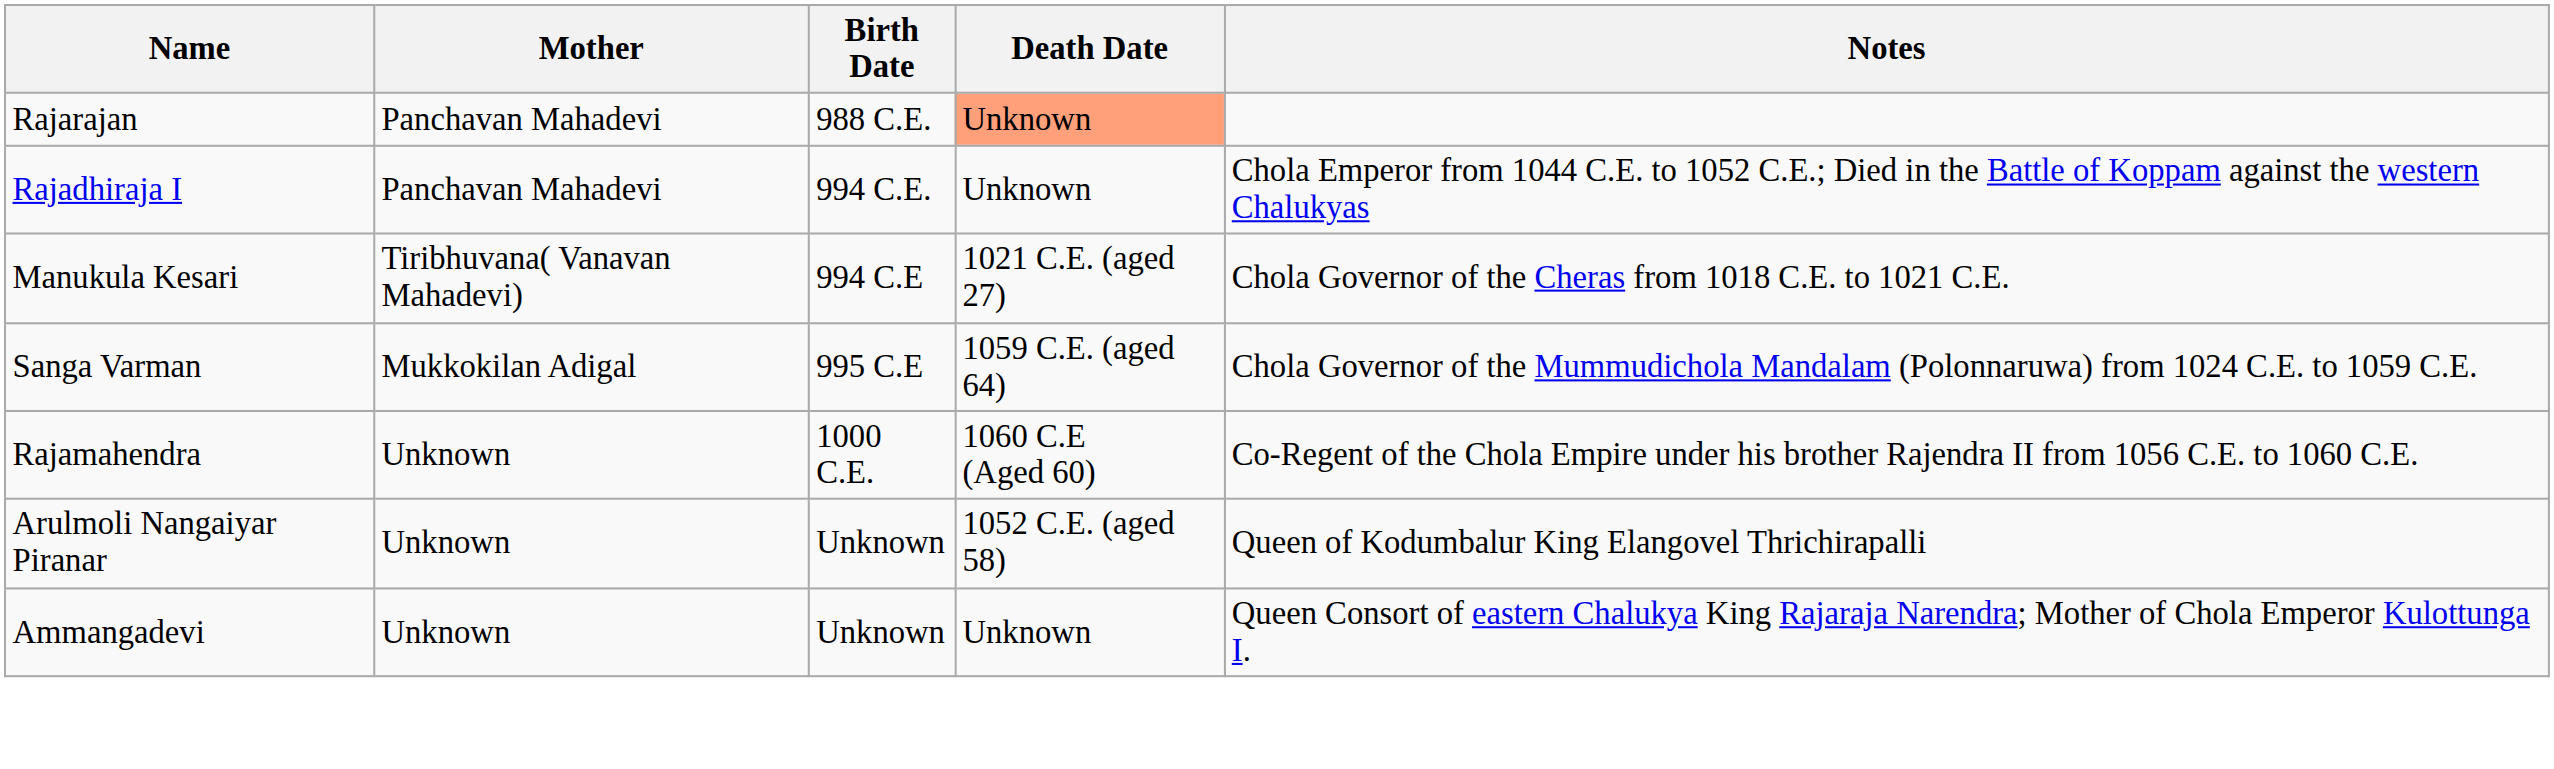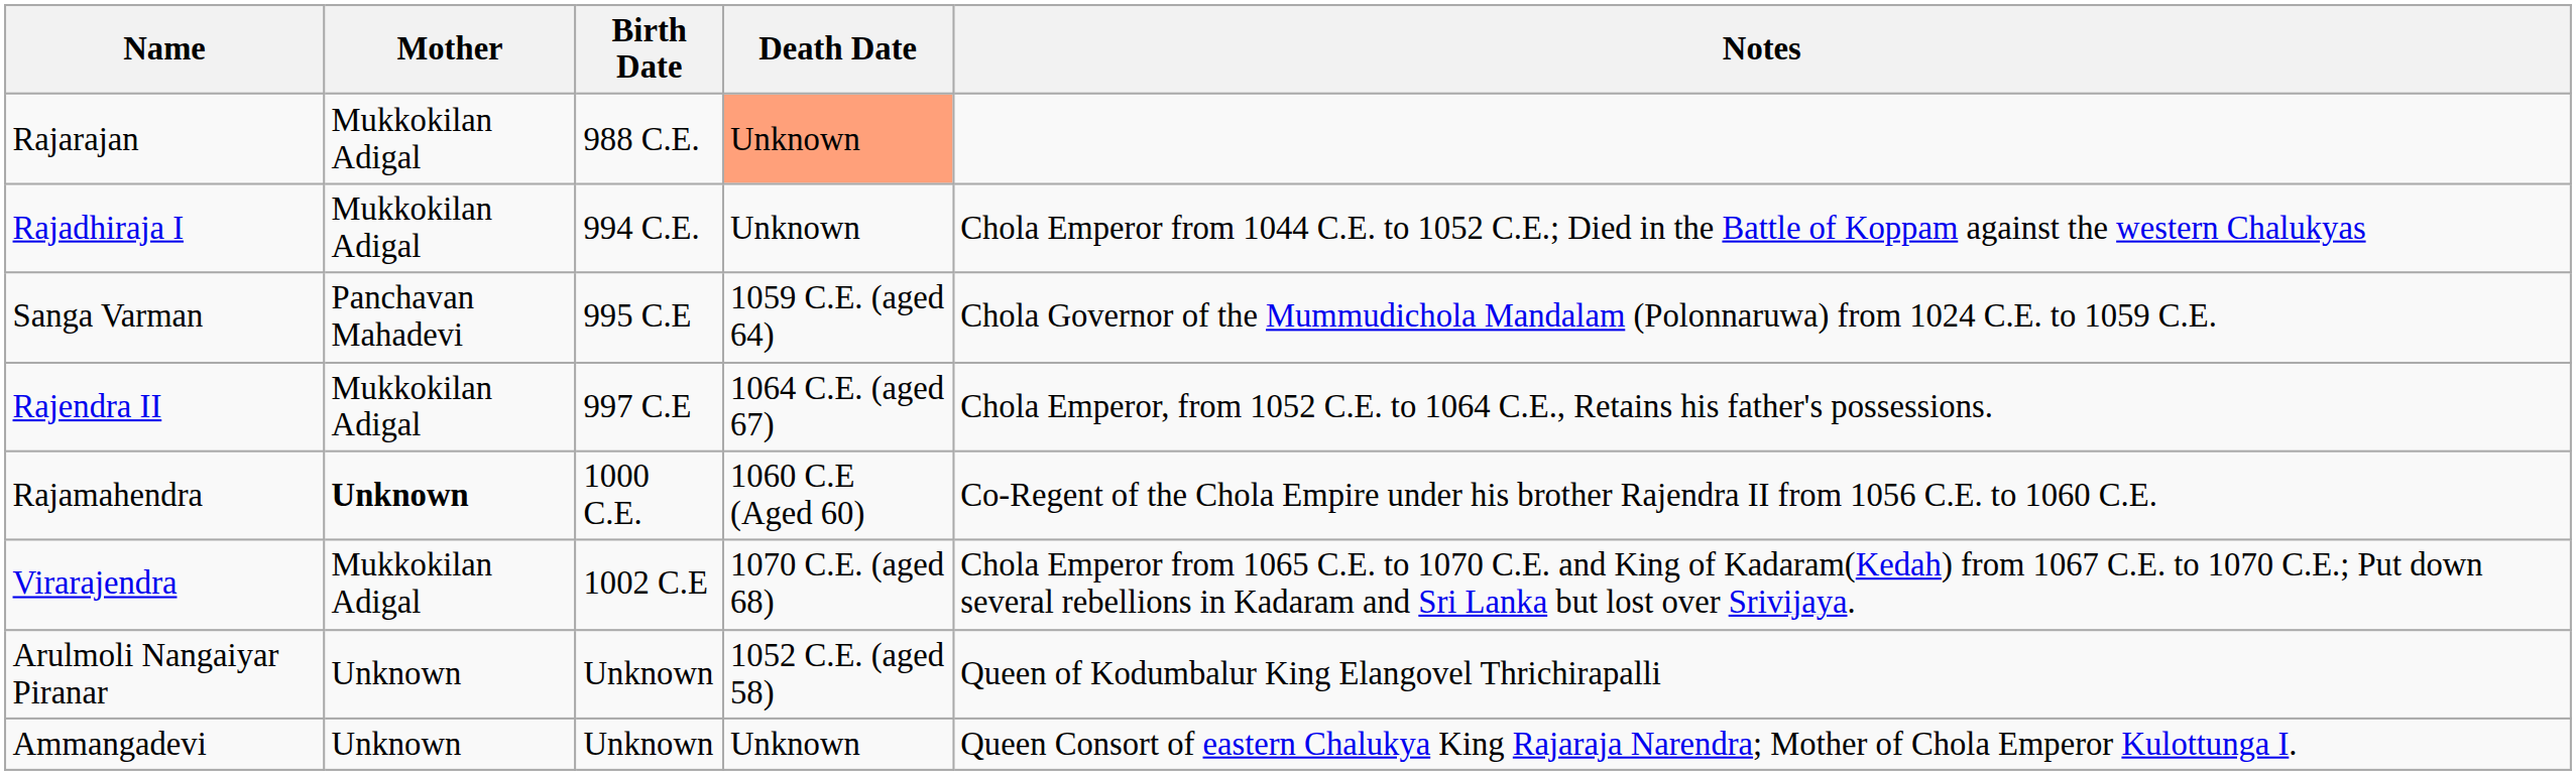 <table class="sortable wikitable">
 <tr>
 <th>Name</th>
 <th>Mother</th>
 <th>Birth<br>Date</th>
 <th>Death Date</th>
 <th class="unsortable">Notes</th>
 </tr>
 <tr>
 <td>Rajarajan</td>
-<td>Panchavan Mahadevi</td>
+<td>Mukkokilan Adigal</td>
 <td>988 C.E.</td>
 <td style="background: lightsalmon;">Unknown</td>
 <td></td>
 </tr>
 <tr>
 <td><a href='#'>Rajadhiraja I</a></td>
-<td>Panchavan Mahadevi</td>
+<td>Mukkokilan Adigal</td>
 <td>994 C.E.</td>
 <td>Unknown</td>
 <td>Chola Emperor from 1044 C.E. to 1052 C.E.; Died in the <a href='#'>Battle of Koppam</a> against the <a href='#'>western Chalukyas</a></td>
 </tr>
 <tr>
-<td>Manukula Kesari</td>
-<td>Tiribhuvana( Vanavan Mahadevi)</td>
-<td>994 C.E</td>
-<td>1021 C.E. (aged 27)</td>
-<td>Chola Governor of the <a href='#'>Cheras</a> from 1018 C.E. to 1021 C.E.</td>
-</tr>
-<tr>
 <td>Sanga Varman</td>
-<td>Mukkokilan Adigal</td>
+<td>Panchavan Mahadevi</td>
 <td>995 C.E</td>
 <td>1059 C.E. (aged 64)</td>
 <td>Chola Governor of the <a href='#'>Mummudichola Mandalam</a> (Polonnaruwa) from 1024 C.E. to 1059 C.E.</td>
 </tr>
 <tr>
+<td><a href='#'>Rajendra II</a></td>
+<td>Mukkokilan Adigal</td>
+<td>997 C.E</td>
+<td>1064 C.E. (aged 67)</td>
+<td>Chola Emperor, from 1052 C.E. to 1064 C.E., Retains his father's possessions.</td>
+</tr>
+<tr>
 <td>Rajamahendra</td>
-<td>Unknown</td>
+<td><strong>Unknown</strong></td>
 <td>1000 C.E.</td>
 <td>1060 C.E<br>(Aged 60)</td>
 <td>Co-Regent of the Chola Empire under his brother Rajendra II from 1056 C.E. to 1060 C.E.</td>
+</tr>
+<tr>
+<td><a href='#'>Virarajendra</a></td>
+<td>Mukkokilan Adigal</td>
+<td>1002 C.E</td>
+<td>1070 C.E. (aged 68)</td>
+<td>Chola Emperor from 1065 C.E. to 1070 C.E. and King of Kadaram(<a href='#'>Kedah</a>) from 1067 C.E. to 1070 C.E.; Put down several rebellions in Kadaram and <a href='#'>Sri Lanka</a> but lost over <a href='#'>Srivijaya</a>.</td>
 </tr>
 <tr>
 <td>Arulmoli Nangaiyar Piranar</td>
 <td>Unknown</td>
 <td>Unknown</td>
 <td>1052 C.E. (aged 58)</td>
 <td>Queen of Kodumbalur King Elangovel Thrichirapalli</td>
 </tr>
 <tr>
 <td>Ammangadevi</td>
 <td>Unknown</td>
 <td>Unknown</td>
 <td>Unknown</td>
 <td>Queen Consort of <a href='#'>eastern Chalukya</a> King <a href='#'>Rajaraja Narendra</a>; Mother of Chola Emperor <a href='#'>Kulottunga I</a>.</td>
 </tr>
 </table>
